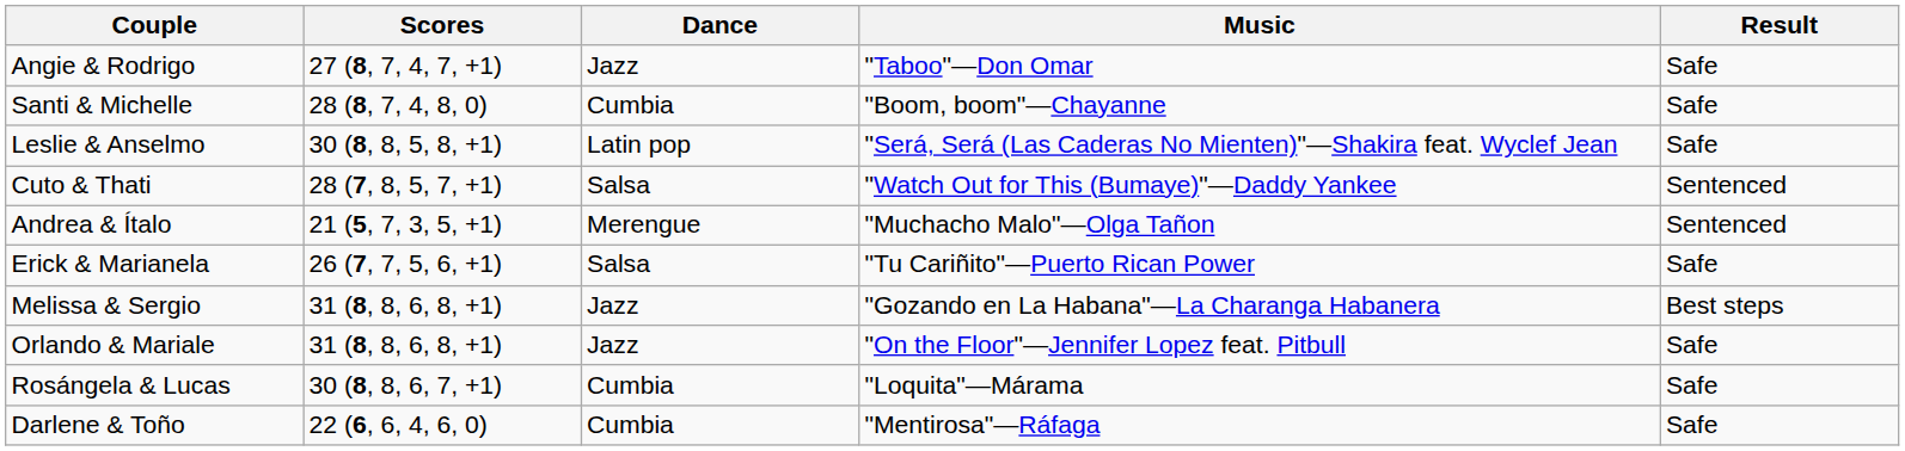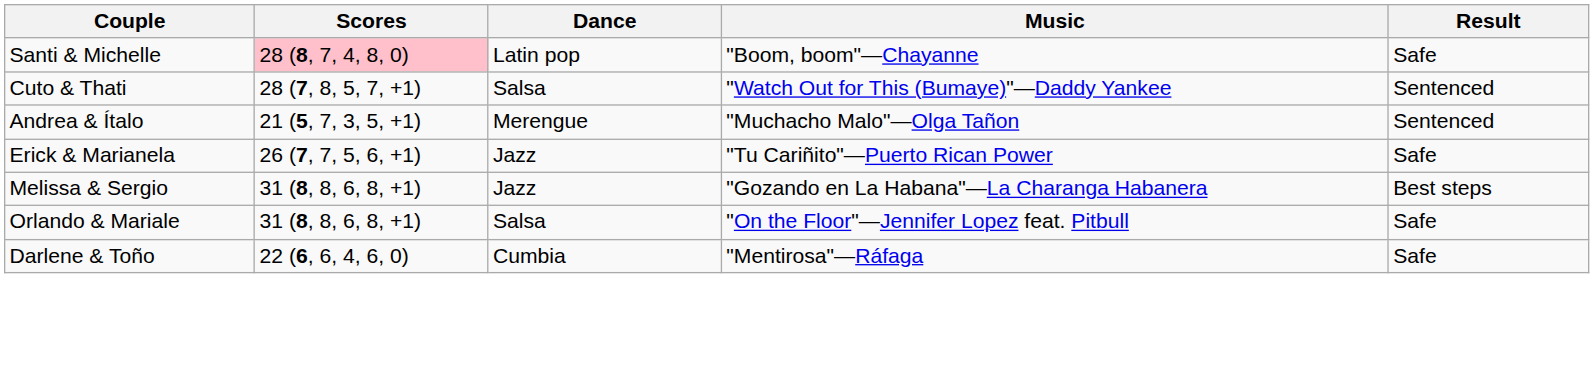 <table class="wikitable sortable" style="width:95%; white-space:nowrap">
 <tr>
 <th style="width:15%;">Couple</th>
 <th style="width:14%;">Scores</th>
 <th style="width:14%;">Dance</th>
 <th style="width:40%;">Music</th>
 <th style="width:12%;">Result</th>
 </tr>
 <tr>
-<td>Angie & Rodrigo</td>
-<td>27 (<strong>8</strong>, 7, 4, 7, +1)</td>
-<td>Jazz</td>
-<td>"<a href='#'>Taboo</a>"—<a href='#'>Don Omar</a></td>
-<td>Safe</td>
-</tr>
-<tr>
 <td>Santi & Michelle</td>
-<td>28 (<strong>8</strong>, 7, 4, 8, 0)</td>
-<td>Cumbia</td>
+<td style="background: pink;">28 (<strong>8</strong>, 7, 4, 8, 0)</td>
+<td>Latin pop</td>
 <td>"Boom, boom"—<a href='#'>Chayanne</a></td>
-<td>Safe</td>
-</tr>
-<tr>
-<td>Leslie & Anselmo</td>
-<td>30 (<strong>8</strong>, 8, 5, 8, +1)</td>
-<td>Latin pop</td>
-<td>"<a href='#'>Será, Será (Las Caderas No Mienten)</a>"—<a href='#'>Shakira</a> feat. <a href='#'>Wyclef Jean</a></td>
 <td>Safe</td>
 </tr>
 <tr>
 <td>Cuto & Thati</td>
 <td>28 (<strong>7</strong>, 8, 5, 7, +1)</td>
 <td>Salsa</td>
 <td>"<a href='#'>Watch Out for This (Bumaye)</a>"—<a href='#'>Daddy Yankee</a></td>
 <td>Sentenced</td>
 </tr>
 <tr>
 <td>Andrea & Ítalo</td>
 <td>21 (<strong>5</strong>, 7, 3, 5, +1)</td>
 <td>Merengue</td>
 <td>"Muchacho Malo"—<a href='#'>Olga Tañon</a></td>
 <td>Sentenced</td>
 </tr>
 <tr>
 <td>Erick & Marianela</td>
 <td>26 (<strong>7</strong>, 7, 5, 6, +1)</td>
-<td>Salsa</td>
+<td>Jazz</td>
 <td>"Tu Cariñito"—<a href='#'>Puerto Rican Power</a></td>
 <td>Safe</td>
 </tr>
 <tr>
 <td>Melissa & Sergio</td>
 <td>31 (<strong>8</strong>, 8, 6, 8, +1)</td>
 <td>Jazz</td>
 <td>"Gozando en La Habana"—<a href='#'>La Charanga Habanera</a></td>
 <td>Best steps</td>
 </tr>
 <tr>
 <td>Orlando & Mariale</td>
 <td>31 (<strong>8</strong>, 8, 6, 8, +1)</td>
-<td>Jazz</td>
+<td>Salsa</td>
 <td>"<a href='#'>On the Floor</a>"—<a href='#'>Jennifer Lopez</a> feat. <a href='#'>Pitbull</a></td>
-<td>Safe</td>
-</tr>
-<tr>
-<td>Rosángela & Lucas</td>
-<td>30 (<strong>8</strong>, 8, 6, 7, +1)</td>
-<td>Cumbia</td>
-<td>"Loquita"—Márama</td>
 <td>Safe</td>
 </tr>
 <tr>
 <td>Darlene & Toño</td>
 <td>22 (<strong>6</strong>, 6, 4, 6, 0)</td>
 <td>Cumbia</td>
 <td>"Mentirosa"—<a href='#'>Ráfaga</a></td>
 <td>Safe</td>
 </tr>
 </table>
